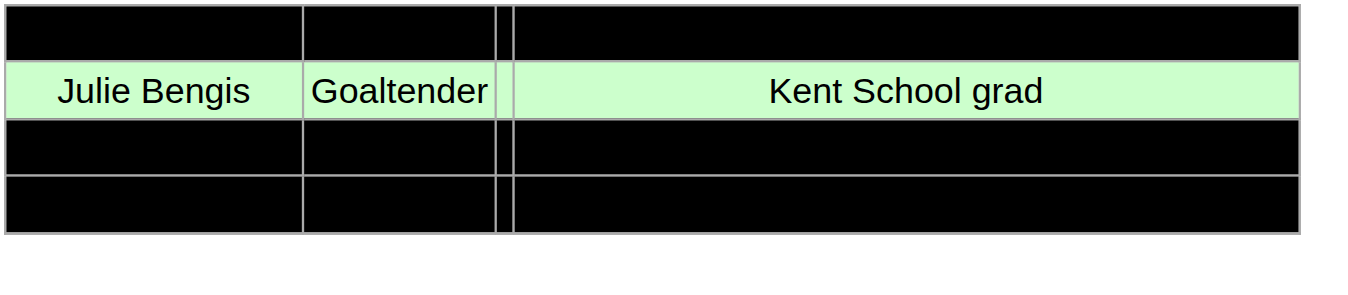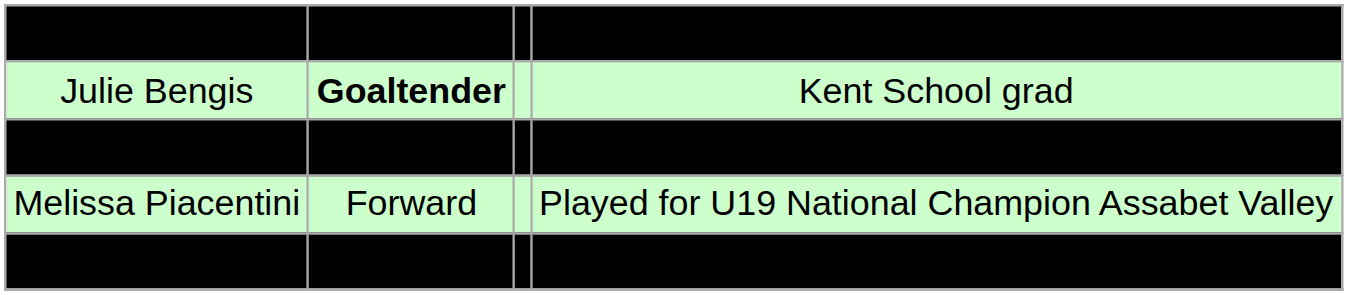 <table class="wikitable">
 <tr align="center" bgcolor=" ">
 <td>Emily Auerbacher</td>
 <td>Forward</td>
 <td></td>
 <td>Potent Scorer with the JWHL Boston Shamrocks</td>
 </tr>
 <tr align="center" bgcolor="#ccffcc ">
 <td>Julie Bengis</td>
-<td>Goaltender</td>
+<td><strong>Goaltender</strong></td>
 <td></td>
 <td>Kent School grad</td>
 </tr>
 <tr align="center" bgcolor=" ">
 <td>Danielle Leslie</td>
 <td>Forward</td>
 <td></td>
 <td>Named to Team Manitoba in 2011</td>
+</tr>
+<tr align="center" bgcolor="#ccffcc ">
+<td>Melissa Piacentini</td>
+<td>Forward</td>
+<td></td>
+<td>Played for U19 National Champion Assabet Valley</td>
 </tr>
 <tr align="center" bgcolor=" ">
 <td>Nicole Renault</td>
 <td>Defense</td>
 <td></td>
 <td>Scored 40 points in 2011–12 with Little Caesar's</td>
 </tr>
 <tr align="center" bgcolor=" ">
 </tr>
 </table>
